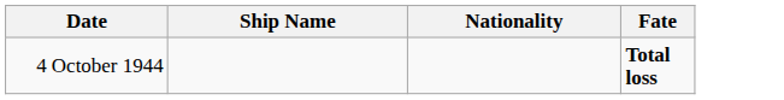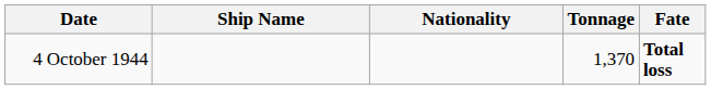 <table class="wikitable sortable">
 <tr>
 <th width="120px">Date</th>
 <th width="180px">Ship Name</th>
 <th width="160px">Nationality</th>
+<th width="25px">Tonnage</th>
 <th width="50px">Fate</th>
 </tr>
 <tr>
 <td align="right">4 October 1944</td>
 <td align="left"></td>
 <td align="left"></td>
+<td align="right">1,370</td>
 <td align="left"><strong>Total loss</strong></td>
 </tr>
 </table>
